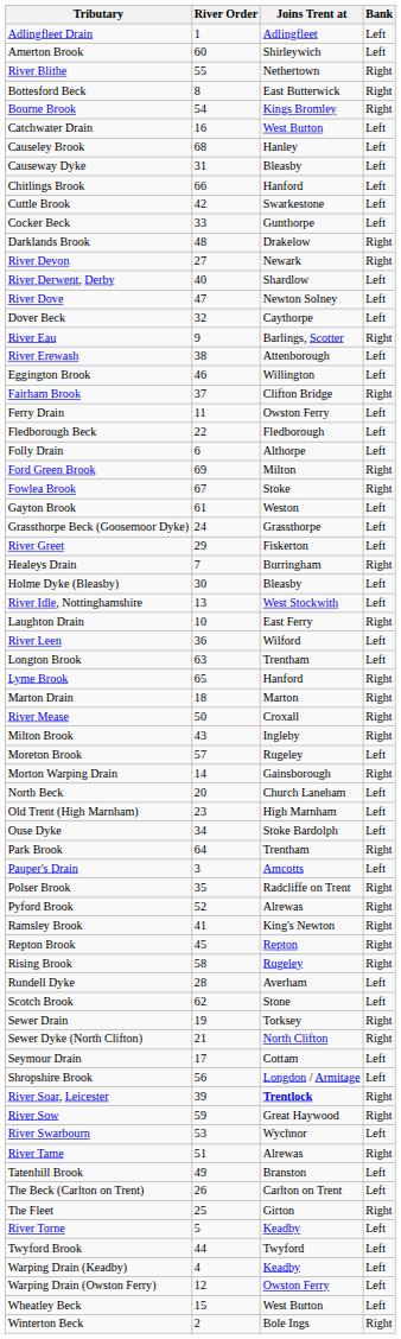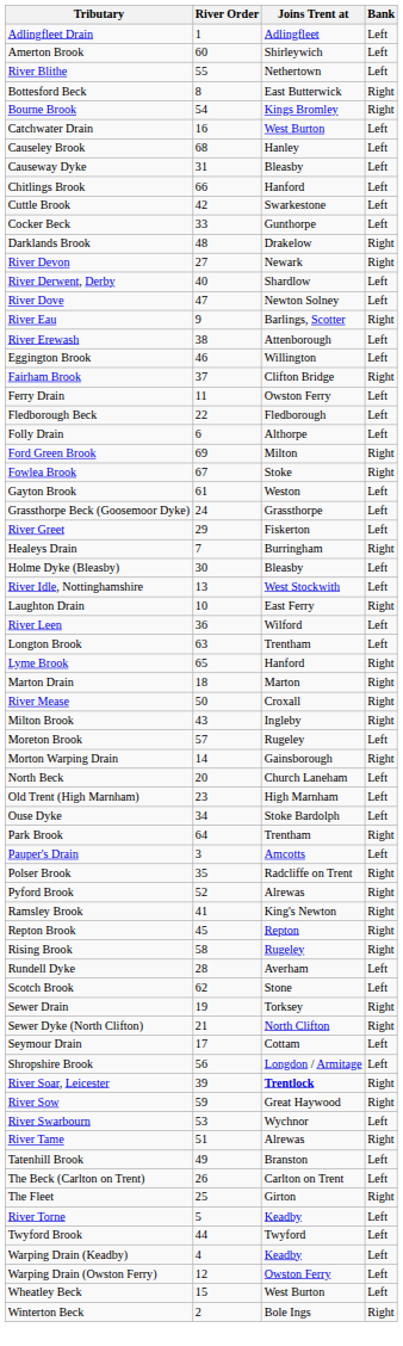 <table class="wikitable sortable">
 <tr>
 <th>Tributary</th>
 <th>River Order</th>
 <th>Joins Trent at</th>
 <th>Bank</th>
 </tr>
 <tr>
 <td><a href='#'>Adlingfleet Drain</a></td>
 <td>1</td>
 <td><a href='#'>Adlingfleet</a></td>
 <td>Left</td>
 </tr>
 <tr>
 <td>Amerton Brook</td>
 <td>60</td>
 <td>Shirleywich</td>
 <td>Left</td>
 </tr>
 <tr>
 <td><a href='#'>River Blithe</a></td>
 <td>55</td>
 <td>Nethertown</td>
-<td>Right</td>
+<td>Left</td>
 </tr>
 <tr>
 <td>Bottesford Beck</td>
 <td>8</td>
 <td>East Butterwick</td>
 <td>Right</td>
 </tr>
 <tr>
 <td><a href='#'>Bourne Brook</a></td>
 <td>54</td>
 <td><a href='#'>Kings Bromley</a></td>
 <td>Right</td>
 </tr>
 <tr>
 <td>Catchwater Drain</td>
 <td>16</td>
 <td><a href='#'>West Burton</a></td>
 <td>Left</td>
 </tr>
 <tr>
 <td>Causeley Brook</td>
 <td>68</td>
 <td>Hanley</td>
 <td>Left</td>
 </tr>
 <tr>
 <td>Causeway Dyke</td>
 <td>31</td>
 <td>Bleasby</td>
 <td>Left</td>
 </tr>
 <tr>
 <td>Chitlings Brook</td>
 <td>66</td>
 <td>Hanford</td>
 <td>Left</td>
 </tr>
 <tr>
 <td>Cuttle Brook</td>
 <td>42</td>
 <td>Swarkestone</td>
 <td>Left</td>
 </tr>
 <tr>
 <td>Cocker Beck</td>
 <td>33</td>
 <td>Gunthorpe</td>
 <td>Left</td>
 </tr>
 <tr>
 <td>Darklands Brook</td>
 <td>48</td>
 <td>Drakelow</td>
 <td>Right</td>
 </tr>
 <tr>
 <td><a href='#'>River Devon</a></td>
 <td>27</td>
 <td>Newark</td>
 <td>Right</td>
 </tr>
 <tr>
 <td><a href='#'>River Derwent</a>, <a href='#'>Derby</a></td>
 <td>40</td>
 <td>Shardlow</td>
 <td>Left</td>
 </tr>
 <tr>
 <td><a href='#'>River Dove</a></td>
 <td>47</td>
 <td>Newton Solney</td>
-<td>Left</td>
-</tr>
-<tr>
-<td>Dover Beck</td>
-<td>32</td>
-<td>Caythorpe</td>
 <td>Left</td>
 </tr>
 <tr>
 <td><a href='#'>River Eau</a></td>
 <td>9</td>
 <td>Barlings, <a href='#'>Scotter</a></td>
 <td>Right</td>
 </tr>
 <tr>
 <td><a href='#'>River Erewash</a></td>
 <td>38</td>
 <td>Attenborough</td>
 <td>Left</td>
 </tr>
 <tr>
 <td>Eggington Brook</td>
 <td>46</td>
 <td>Willington</td>
 <td>Left</td>
 </tr>
 <tr>
 <td><a href='#'>Fairham Brook</a></td>
 <td>37</td>
 <td>Clifton Bridge</td>
 <td>Right</td>
 </tr>
 <tr>
 <td>Ferry Drain</td>
 <td>11</td>
 <td>Owston Ferry</td>
 <td>Left</td>
 </tr>
 <tr>
 <td>Fledborough Beck</td>
 <td>22</td>
 <td>Fledborough</td>
 <td>Left</td>
 </tr>
 <tr>
 <td>Folly Drain</td>
 <td>6</td>
 <td>Althorpe</td>
 <td>Left</td>
 </tr>
 <tr>
 <td><a href='#'>Ford Green Brook</a></td>
 <td>69</td>
 <td>Milton</td>
 <td>Right</td>
 </tr>
 <tr>
 <td><a href='#'>Fowlea Brook</a></td>
 <td>67</td>
 <td>Stoke</td>
 <td>Right</td>
 </tr>
 <tr>
 <td>Gayton Brook</td>
 <td>61</td>
 <td>Weston</td>
 <td>Left</td>
 </tr>
 <tr>
 <td>Grassthorpe Beck (Goosemoor Dyke)</td>
 <td>24</td>
 <td>Grassthorpe</td>
 <td>Left</td>
 </tr>
 <tr>
 <td><a href='#'>River Greet</a></td>
 <td>29</td>
 <td>Fiskerton</td>
 <td>Left</td>
 </tr>
 <tr>
 <td>Healeys Drain</td>
 <td>7</td>
 <td>Burringham</td>
 <td>Right</td>
 </tr>
 <tr>
 <td>Holme Dyke (Bleasby)</td>
 <td>30</td>
 <td>Bleasby</td>
 <td>Left</td>
 </tr>
 <tr>
 <td><a href='#'>River Idle</a>, Nottinghamshire</td>
 <td>13</td>
 <td><a href='#'>West Stockwith</a></td>
 <td>Left</td>
 </tr>
 <tr>
 <td>Laughton Drain</td>
 <td>10</td>
 <td>East Ferry</td>
 <td>Right</td>
 </tr>
 <tr>
 <td><a href='#'>River Leen</a></td>
 <td>36</td>
 <td>Wilford</td>
 <td>Left</td>
 </tr>
 <tr>
 <td>Longton Brook</td>
 <td>63</td>
 <td>Trentham</td>
 <td>Left</td>
 </tr>
 <tr>
 <td><a href='#'>Lyme Brook</a></td>
 <td>65</td>
 <td>Hanford</td>
 <td>Right</td>
 </tr>
 <tr>
 <td>Marton Drain</td>
 <td>18</td>
 <td>Marton</td>
 <td>Right</td>
 </tr>
 <tr>
 <td><a href='#'>River Mease</a></td>
 <td>50</td>
 <td>Croxall</td>
 <td>Right</td>
 </tr>
 <tr>
 <td>Milton Brook</td>
 <td>43</td>
 <td>Ingleby</td>
 <td>Right</td>
 </tr>
 <tr>
 <td>Moreton Brook</td>
 <td>57</td>
 <td>Rugeley</td>
 <td>Left</td>
 </tr>
 <tr>
 <td>Morton Warping Drain</td>
 <td>14</td>
 <td>Gainsborough</td>
 <td>Right</td>
 </tr>
 <tr>
 <td>North Beck</td>
 <td>20</td>
 <td>Church Laneham</td>
 <td>Left</td>
 </tr>
 <tr>
 <td>Old Trent (High Marnham)</td>
 <td>23</td>
 <td>High Marnham</td>
 <td>Left</td>
 </tr>
 <tr>
 <td>Ouse Dyke</td>
 <td>34</td>
 <td>Stoke Bardolph</td>
 <td>Left</td>
 </tr>
 <tr>
 <td>Park Brook</td>
 <td>64</td>
 <td>Trentham</td>
 <td>Right</td>
 </tr>
 <tr>
 <td><a href='#'>Pauper's Drain</a></td>
 <td>3</td>
 <td><a href='#'>Amcotts</a></td>
 <td>Left</td>
 </tr>
 <tr>
 <td>Polser Brook</td>
 <td>35</td>
 <td>Radcliffe on Trent</td>
 <td>Right</td>
 </tr>
 <tr>
 <td>Pyford Brook</td>
 <td>52</td>
 <td>Alrewas</td>
 <td>Right</td>
 </tr>
 <tr>
 <td>Ramsley Brook</td>
 <td>41</td>
 <td>King's Newton</td>
 <td>Right</td>
 </tr>
 <tr>
 <td>Repton Brook</td>
 <td>45</td>
 <td><a href='#'>Repton</a></td>
 <td>Right</td>
 </tr>
 <tr>
 <td>Rising Brook</td>
 <td>58</td>
 <td><a href='#'>Rugeley</a></td>
 <td>Right</td>
 </tr>
 <tr>
 <td>Rundell Dyke</td>
 <td>28</td>
 <td>Averham</td>
 <td>Left</td>
 </tr>
 <tr>
 <td>Scotch Brook</td>
 <td>62</td>
 <td>Stone</td>
 <td>Left</td>
 </tr>
 <tr>
 <td>Sewer Drain</td>
 <td>19</td>
 <td>Torksey</td>
 <td>Right</td>
 </tr>
 <tr>
 <td>Sewer Dyke (North Clifton)</td>
 <td>21</td>
 <td><a href='#'>North Clifton</a></td>
 <td>Right</td>
 </tr>
 <tr>
 <td>Seymour Drain</td>
 <td>17</td>
 <td>Cottam</td>
 <td>Left</td>
 </tr>
 <tr>
 <td>Shropshire Brook</td>
 <td>56</td>
 <td><a href='#'>Longdon</a> / <a href='#'>Armitage</a></td>
 <td>Left</td>
 </tr>
 <tr>
 <td><a href='#'>River Soar</a>, <a href='#'>Leicester</a></td>
 <td>39</td>
 <td><strong><a href='#'>Trentlock</a></strong></td>
 <td>Right</td>
 </tr>
 <tr>
 <td><a href='#'>River Sow</a></td>
 <td>59</td>
 <td>Great Haywood</td>
 <td>Right</td>
 </tr>
 <tr>
 <td><a href='#'>River Swarbourn</a></td>
 <td>53</td>
 <td>Wychnor</td>
 <td>Left</td>
 </tr>
 <tr>
 <td><a href='#'>River Tame</a></td>
 <td>51</td>
 <td>Alrewas</td>
 <td>Right</td>
 </tr>
 <tr>
 <td>Tatenhill Brook</td>
 <td>49</td>
 <td>Branston</td>
 <td>Left</td>
 </tr>
 <tr>
 <td>The Beck (Carlton on Trent)</td>
 <td>26</td>
 <td>Carlton on Trent</td>
 <td>Left</td>
 </tr>
 <tr>
 <td>The Fleet</td>
 <td>25</td>
 <td>Girton</td>
 <td>Right</td>
 </tr>
 <tr>
 <td><a href='#'>River Torne</a></td>
 <td>5</td>
 <td><a href='#'>Keadby</a></td>
 <td>Left</td>
 </tr>
 <tr>
 <td>Twyford Brook</td>
 <td>44</td>
 <td>Twyford</td>
 <td>Left</td>
 </tr>
 <tr>
 <td>Warping Drain (Keadby)</td>
 <td>4</td>
 <td><a href='#'>Keadby</a></td>
 <td>Left</td>
 </tr>
 <tr>
 <td>Warping Drain (Owston Ferry)</td>
 <td>12</td>
 <td><a href='#'>Owston Ferry</a></td>
 <td>Left</td>
 </tr>
 <tr>
 <td>Wheatley Beck</td>
 <td>15</td>
 <td>West Burton</td>
 <td>Left</td>
 </tr>
 <tr>
 <td>Winterton Beck</td>
 <td>2</td>
 <td>Bole Ings</td>
 <td>Right</td>
 </tr>
 </table>
